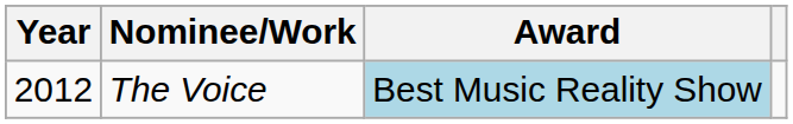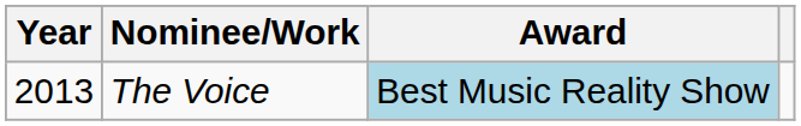 <table class="wikitable">
 <tr>
 <th>Year</th>
 <th>Nominee/Work</th>
 <th>Award</th>
 <th></th>
 </tr>
 <tr>
-<td>2012</td>
+<td>2013</td>
 <td><em>The Voice</em></td>
 <td style="background: lightblue;">Best Music Reality Show</td>
 <td style="text-align:center;"></td>
 </tr>
 </table>
